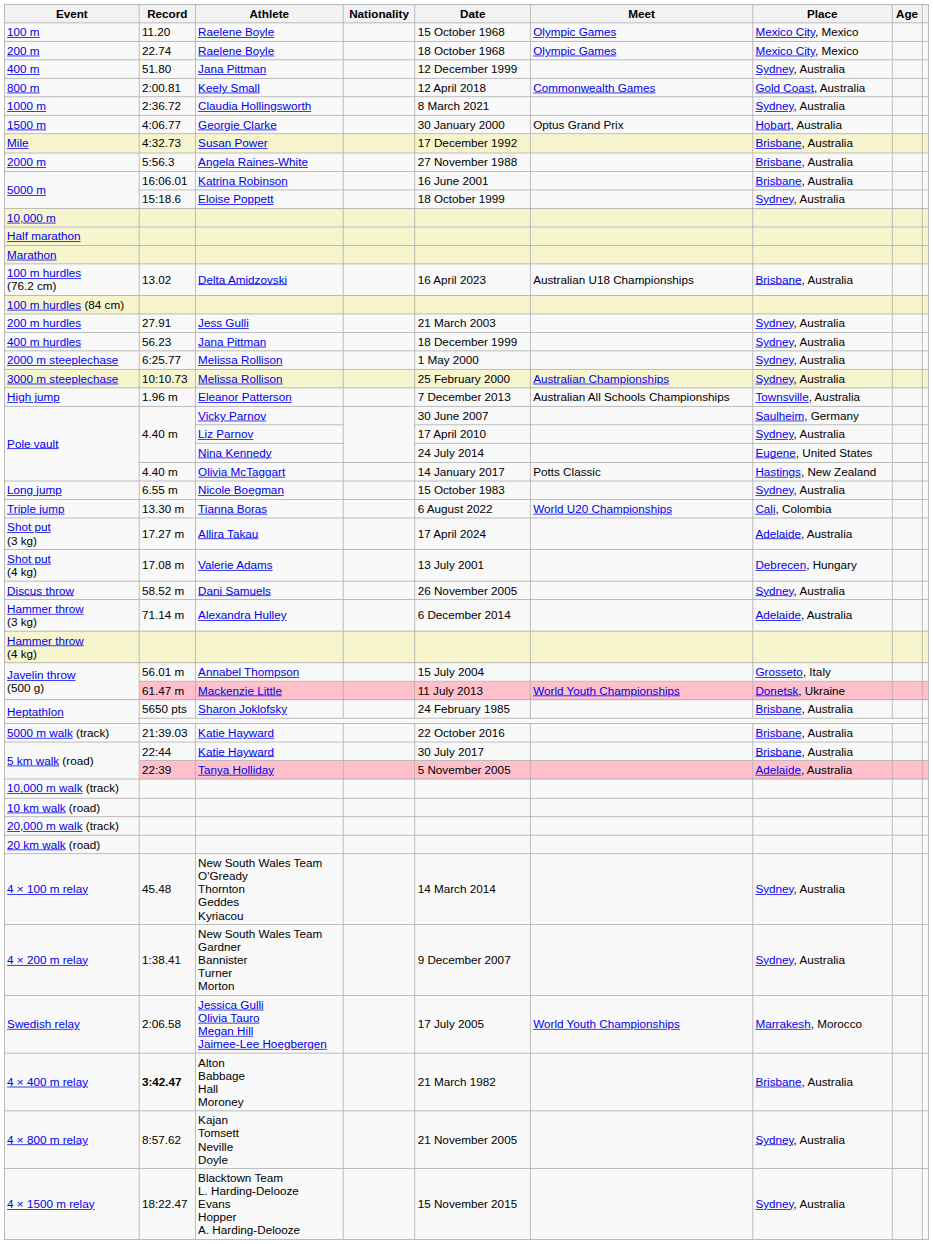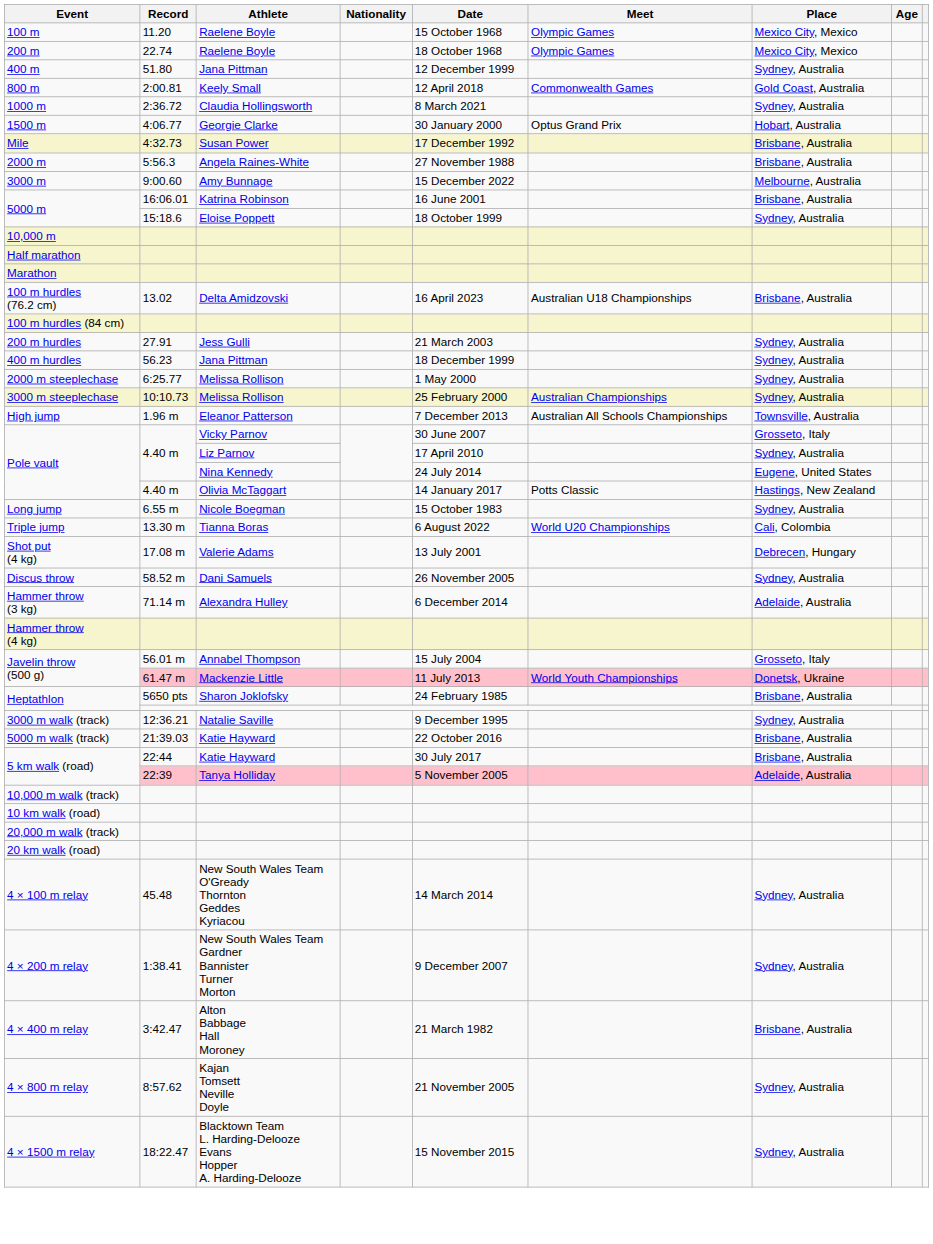 <table class=wikitable style="width: 95%; font-size: 95%;">
 <tr>
 <th>Event</th>
 <th>Record</th>
 <th>Athlete</th>
 <th>Nationality</th>
 <th>Date</th>
 <th>Meet</th>
 <th>Place</th>
 <th>Age</th>
 <th></th>
 </tr>
 <tr>
 <td><a href='#'>100 m</a></td>
 <td>11.20 </td>
 <td><a href='#'>Raelene Boyle</a></td>
 <td></td>
 <td>15 October 1968</td>
 <td><a href='#'>Olympic Games</a></td>
 <td><a href='#'>Mexico City</a>, Mexico</td>
 <td></td>
 <td></td>
 </tr>
 <tr>
 <td><a href='#'>200 m</a></td>
 <td>22.74 </td>
 <td><a href='#'>Raelene Boyle</a></td>
 <td></td>
 <td>18 October 1968</td>
 <td><a href='#'>Olympic Games</a></td>
 <td><a href='#'>Mexico City</a>, Mexico</td>
 <td></td>
 <td></td>
 </tr>
 <tr>
 <td><a href='#'>400 m</a></td>
 <td>51.80</td>
 <td><a href='#'>Jana Pittman</a></td>
 <td></td>
 <td>12 December 1999</td>
 <td></td>
 <td><a href='#'>Sydney</a>, Australia</td>
 <td></td>
 <td></td>
 </tr>
 <tr>
 <td><a href='#'>800 m</a></td>
 <td>2:00.81</td>
 <td><a href='#'>Keely Small</a></td>
 <td></td>
 <td>12 April 2018</td>
 <td><a href='#'>Commonwealth Games</a></td>
 <td><a href='#'>Gold Coast</a>, Australia</td>
 <td></td>
 <td></td>
 </tr>
 <tr>
 <td><a href='#'>1000 m</a></td>
 <td>2:36.72</td>
 <td><a href='#'>Claudia Hollingsworth</a></td>
 <td></td>
 <td>8 March 2021</td>
 <td></td>
 <td><a href='#'>Sydney</a>, Australia</td>
 <td></td>
 <td></td>
 </tr>
 <tr>
 <td><a href='#'>1500 m</a></td>
 <td>4:06.77</td>
 <td><a href='#'>Georgie Clarke</a></td>
 <td></td>
 <td>30 January 2000</td>
 <td>Optus Grand Prix</td>
 <td><a href='#'>Hobart</a>, Australia</td>
 <td></td>
 <td></td>
 </tr>
 <tr style="background:#f6F5CE;">
 <td><a href='#'>Mile</a></td>
 <td>4:32.73</td>
 <td><a href='#'>Susan Power</a></td>
 <td></td>
 <td>17 December 1992</td>
 <td></td>
 <td><a href='#'>Brisbane</a>, Australia</td>
 <td></td>
 <td></td>
 </tr>
 <tr>
 <td><a href='#'>2000 m</a></td>
 <td>5:56.3 </td>
 <td><a href='#'>Angela Raines-White</a></td>
 <td></td>
 <td>27 November 1988</td>
 <td></td>
 <td><a href='#'>Brisbane</a>, Australia</td>
+<td></td>
+<td></td>
+</tr>
+<tr>
+<td><a href='#'>3000 m</a></td>
+<td>9:00.60</td>
+<td><a href='#'>Amy Bunnage</a></td>
+<td></td>
+<td>15 December 2022</td>
+<td></td>
+<td><a href='#'>Melbourne</a>, Australia</td>
 <td></td>
 <td></td>
 </tr>
 <tr>
 <td rowspan=2><a href='#'>5000 m</a></td>
 <td>16:06.01</td>
 <td><a href='#'>Katrina Robinson</a></td>
 <td></td>
 <td>16 June 2001</td>
 <td></td>
 <td><a href='#'>Brisbane</a>, Australia</td>
 <td></td>
 <td></td>
 </tr>
 <tr>
 <td>15:18.6 </td>
 <td><a href='#'>Eloise Poppett</a></td>
 <td></td>
 <td>18 October 1999</td>
 <td></td>
 <td><a href='#'>Sydney</a>, Australia</td>
 <td></td>
 <td></td>
 </tr>
 <tr style="background:#f6F5CE;">
 <td><a href='#'>10,000 m</a></td>
 <td></td>
 <td></td>
 <td></td>
 <td></td>
 <td></td>
 <td></td>
 <td></td>
 <td></td>
 </tr>
 <tr style="background:#f6F5CE;">
 <td><a href='#'>Half marathon</a></td>
 <td></td>
 <td></td>
 <td></td>
 <td></td>
 <td></td>
 <td></td>
 <td></td>
 <td></td>
 </tr>
 <tr style="background:#f6F5CE;">
 <td><a href='#'>Marathon</a></td>
 <td></td>
 <td></td>
 <td></td>
 <td></td>
 <td></td>
 <td></td>
 <td></td>
 <td></td>
 </tr>
 <tr>
 <td><a href='#'>100 m hurdles</a><br>(76.2 cm)</td>
 <td>13.02 </td>
 <td><a href='#'>Delta Amidzovski</a></td>
 <td></td>
 <td>16 April 2023</td>
 <td>Australian U18 Championships</td>
 <td><a href='#'>Brisbane</a>, Australia</td>
 <td></td>
 <td></td>
 </tr>
 <tr style="background:#f6F5CE;">
 <td><a href='#'>100 m hurdles</a> (84 cm)</td>
 <td></td>
 <td></td>
 <td></td>
 <td></td>
 <td></td>
 <td></td>
 <td></td>
 <td></td>
 </tr>
 <tr>
 <td><a href='#'>200 m hurdles</a></td>
 <td>27.91</td>
 <td><a href='#'>Jess Gulli</a></td>
 <td></td>
 <td>21 March 2003</td>
 <td></td>
 <td><a href='#'>Sydney</a>, Australia</td>
 <td></td>
 <td></td>
 </tr>
 <tr>
 <td><a href='#'>400 m hurdles</a></td>
 <td>56.23</td>
 <td><a href='#'>Jana Pittman</a></td>
 <td></td>
 <td>18 December 1999</td>
 <td></td>
 <td><a href='#'>Sydney</a>, Australia</td>
 <td></td>
 <td></td>
 </tr>
 <tr>
 <td><a href='#'>2000 m steeplechase</a></td>
 <td>6:25.77</td>
 <td><a href='#'>Melissa Rollison</a></td>
 <td></td>
 <td>1 May 2000</td>
 <td></td>
 <td><a href='#'>Sydney</a>, Australia</td>
 <td></td>
 <td></td>
 </tr>
 <tr style="background:#f6F5CE;">
 <td><a href='#'>3000 m steeplechase</a></td>
 <td>10:10.73</td>
 <td><a href='#'>Melissa Rollison</a></td>
 <td></td>
 <td>25 February 2000</td>
 <td><a href='#'>Australian Championships</a></td>
 <td><a href='#'>Sydney</a>, Australia</td>
 <td></td>
 <td></td>
 </tr>
 <tr>
 <td><a href='#'>High jump</a></td>
 <td>1.96 m</td>
 <td><a href='#'>Eleanor Patterson</a></td>
 <td></td>
 <td>7 December 2013</td>
 <td>Australian All Schools Championships</td>
 <td><a href='#'>Townsville</a>, Australia</td>
 <td></td>
 <td></td>
 </tr>
 <tr>
 <td rowspan=4><a href='#'>Pole vault</a></td>
 <td rowspan=3>4.40 m</td>
 <td><a href='#'>Vicky Parnov</a></td>
 <td rowspan=3></td>
 <td>30 June 2007</td>
 <td></td>
-<td><a href='#'>Saulheim</a>, Germany</td>
+<td><a href='#'>Grosseto</a>, Italy</td>
 <td></td>
 <td></td>
 </tr>
 <tr>
 <td><a href='#'>Liz Parnov</a></td>
 <td>17 April 2010</td>
 <td></td>
 <td><a href='#'>Sydney</a>, Australia</td>
 <td></td>
 <td></td>
 </tr>
 <tr>
 <td><a href='#'>Nina Kennedy</a></td>
 <td>24 July 2014</td>
 <td></td>
 <td><a href='#'>Eugene</a>, United States</td>
 <td></td>
 <td></td>
 </tr>
 <tr>
 <td>4.40 m</td>
 <td><a href='#'>Olivia McTaggart</a></td>
 <td></td>
 <td>14 January 2017</td>
 <td>Potts Classic</td>
 <td><a href='#'>Hastings</a>, New Zealand</td>
 <td></td>
 <td></td>
 </tr>
 <tr>
 <td><a href='#'>Long jump</a></td>
 <td>6.55 m </td>
 <td><a href='#'>Nicole Boegman</a></td>
 <td></td>
 <td>15 October 1983</td>
 <td></td>
 <td><a href='#'>Sydney</a>, Australia</td>
 <td></td>
 <td></td>
 </tr>
 <tr>
 <td><a href='#'>Triple jump</a></td>
 <td>13.30 m </td>
 <td><a href='#'>Tianna Boras</a></td>
 <td></td>
 <td>6 August 2022</td>
 <td><a href='#'>World U20 Championships</a></td>
 <td><a href='#'>Cali</a>, Colombia</td>
-<td></td>
-<td></td>
-</tr>
-<tr>
-<td><a href='#'>Shot put</a><br>(3 kg)</td>
-<td>17.27 m</td>
-<td><a href='#'>Allira Takau</a></td>
-<td></td>
-<td>17 April 2024</td>
-<td></td>
-<td><a href='#'>Adelaide</a>, Australia</td>
 <td></td>
 <td></td>
 </tr>
 <tr>
 <td><a href='#'>Shot put</a><br>(4 kg)</td>
 <td>17.08 m</td>
 <td><a href='#'>Valerie Adams</a></td>
 <td></td>
 <td>13 July 2001</td>
 <td></td>
 <td><a href='#'>Debrecen</a>, Hungary</td>
 <td></td>
 <td></td>
 </tr>
 <tr>
 <td><a href='#'>Discus throw</a></td>
 <td>58.52 m</td>
 <td><a href='#'>Dani Samuels</a></td>
 <td></td>
 <td>26 November 2005</td>
 <td></td>
 <td><a href='#'>Sydney</a>, Australia</td>
 <td></td>
 <td></td>
 </tr>
 <tr>
 <td><a href='#'>Hammer throw</a><br>(3 kg)</td>
 <td>71.14 m</td>
 <td><a href='#'>Alexandra Hulley</a></td>
 <td></td>
 <td>6 December 2014</td>
 <td></td>
 <td><a href='#'>Adelaide</a>, Australia</td>
 <td></td>
 <td></td>
 </tr>
 <tr style="background:#f6F5CE;">
 <td><a href='#'>Hammer throw</a><br>(4 kg)</td>
 <td></td>
 <td></td>
 <td></td>
 <td></td>
 <td></td>
 <td></td>
 <td></td>
 <td></td>
 </tr>
 <tr>
 <td rowspan=2><a href='#'>Javelin throw</a><br>(500 g)</td>
 <td>56.01 m</td>
 <td><a href='#'>Annabel Thompson</a></td>
 <td></td>
 <td>15 July 2004</td>
 <td></td>
 <td><a href='#'>Grosseto</a>, Italy</td>
 <td></td>
 <td></td>
 </tr>
 <tr style="background:pink">
 <td>61.47 m</td>
 <td><a href='#'>Mackenzie Little</a></td>
 <td></td>
 <td>11 July 2013</td>
 <td><a href='#'>World Youth Championships</a></td>
 <td><a href='#'>Donetsk</a>, Ukraine</td>
 <td></td>
 <td></td>
 </tr>
 <tr>
 <td rowspan=2><a href='#'>Heptathlon</a></td>
 <td>5650 pts</td>
 <td><a href='#'>Sharon Joklofsky</a></td>
 <td></td>
 <td>24 February 1985</td>
 <td></td>
 <td><a href='#'>Brisbane</a>, Australia</td>
 <td></td>
 <td></td>
 </tr>
 <tr>
 <td colspan=7></td>
+<td></td>
+</tr>
+<tr>
+<td><a href='#'>3000 m walk</a> (track)</td>
+<td>12:36.21</td>
+<td><a href='#'>Natalie Saville</a></td>
+<td></td>
+<td>9 December 1995</td>
+<td></td>
+<td><a href='#'>Sydney</a>, Australia</td>
+<td></td>
 <td></td>
 </tr>
 <tr>
 <td><a href='#'>5000 m walk</a> (track)</td>
 <td>21:39.03</td>
 <td><a href='#'>Katie Hayward</a></td>
 <td></td>
 <td>22 October 2016</td>
 <td></td>
 <td><a href='#'>Brisbane</a>, Australia</td>
 <td></td>
 <td></td>
 </tr>
 <tr>
 <td rowspan=2><a href='#'>5 km walk</a> (road)</td>
 <td>22:44</td>
 <td><a href='#'>Katie Hayward</a></td>
 <td></td>
 <td>30 July 2017</td>
 <td></td>
 <td><a href='#'>Brisbane</a>, Australia</td>
 <td></td>
 <td></td>
 </tr>
 <tr style="background:pink">
 <td>22:39</td>
 <td><a href='#'>Tanya Holliday</a></td>
 <td></td>
 <td>5 November 2005</td>
 <td></td>
 <td><a href='#'>Adelaide</a>, Australia</td>
 <td></td>
 <td></td>
 </tr>
 <tr>
 <td><a href='#'>10,000 m walk</a> (track)</td>
 <td></td>
 <td></td>
 <td></td>
 <td></td>
 <td></td>
 <td></td>
 <td></td>
 <td></td>
 </tr>
 <tr>
 <td><a href='#'>10 km walk</a> (road)</td>
 <td></td>
 <td></td>
 <td></td>
 <td></td>
 <td></td>
 <td></td>
 <td></td>
 <td></td>
 </tr>
 <tr>
 <td><a href='#'>20,000 m walk</a> (track)</td>
 <td></td>
 <td></td>
 <td></td>
 <td></td>
 <td></td>
 <td></td>
 <td></td>
 <td></td>
 </tr>
 <tr>
 <td><a href='#'>20 km walk</a> (road)</td>
 <td></td>
 <td></td>
 <td></td>
 <td></td>
 <td></td>
 <td></td>
 <td></td>
 <td></td>
 </tr>
 <tr>
 <td><a href='#'>4 × 100 m relay</a></td>
 <td>45.48</td>
 <td>New South Wales Team<br>O'Gready<br>Thornton<br>Geddes<br>Kyriacou</td>
 <td></td>
 <td>14 March 2014</td>
 <td></td>
 <td><a href='#'>Sydney</a>, Australia</td>
 <td></td>
 <td></td>
 </tr>
 <tr>
 <td><a href='#'>4 × 200 m relay</a></td>
 <td>1:38.41</td>
 <td>New South Wales Team<br>Gardner<br>Bannister<br>Turner<br>Morton</td>
 <td></td>
 <td>9 December 2007</td>
 <td></td>
 <td><a href='#'>Sydney</a>, Australia</td>
 <td></td>
 <td></td>
 </tr>
 <tr>
-<td><a href='#'>Swedish relay</a></td>
-<td>2:06.58</td>
-<td><a href='#'>Jessica Gulli</a><br><a href='#'>Olivia Tauro</a><br><a href='#'>Megan Hill</a><br><a href='#'>Jaimee-Lee Hoegbergen</a></td>
-<td></td>
-<td>17 July 2005</td>
-<td><a href='#'>World Youth Championships</a></td>
-<td><a href='#'>Marrakesh</a>, Morocco</td>
-<td><br><br><br></td>
-<td></td>
-</tr>
-<tr>
 <td><a href='#'>4 × 400 m relay</a></td>
-<td><strong>3:42.47</strong></td>
+<td>3:42.47</td>
 <td>Alton<br>Babbage<br>Hall<br>Moroney</td>
 <td></td>
 <td>21 March 1982</td>
 <td></td>
 <td><a href='#'>Brisbane</a>, Australia</td>
 <td></td>
 <td></td>
 </tr>
 <tr>
 <td><a href='#'>4 × 800 m relay</a></td>
 <td>8:57.62</td>
 <td>Kajan<br>Tomsett<br>Neville<br>Doyle</td>
 <td></td>
 <td>21 November 2005</td>
 <td></td>
 <td><a href='#'>Sydney</a>, Australia</td>
 <td></td>
 <td></td>
 </tr>
 <tr>
 <td><a href='#'>4 × 1500 m relay</a></td>
 <td>18:22.47</td>
 <td>Blacktown Team<br>L. Harding-Delooze<br>Evans<br>Hopper<br>A. Harding-Delooze</td>
 <td></td>
 <td>15 November 2015</td>
 <td></td>
 <td><a href='#'>Sydney</a>, Australia</td>
 <td></td>
 <td></td>
 </tr>
 </table>
